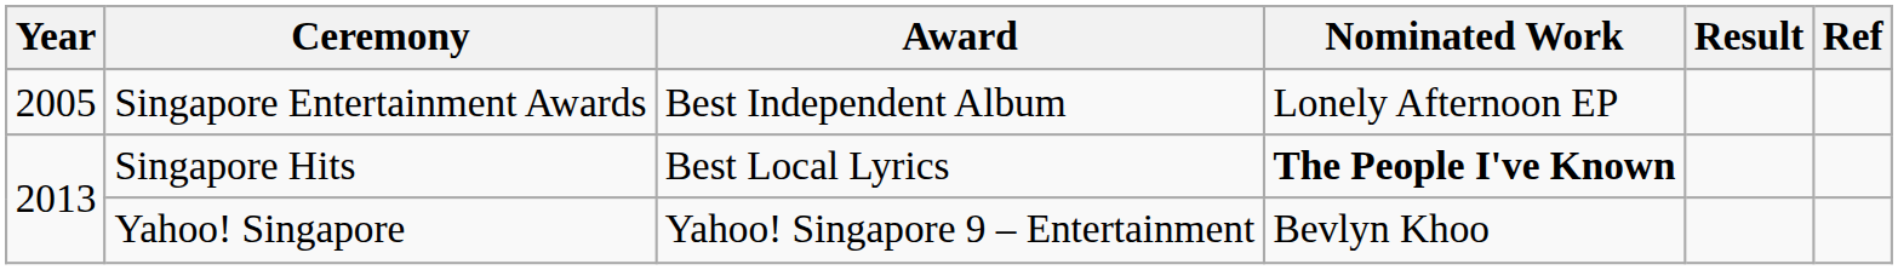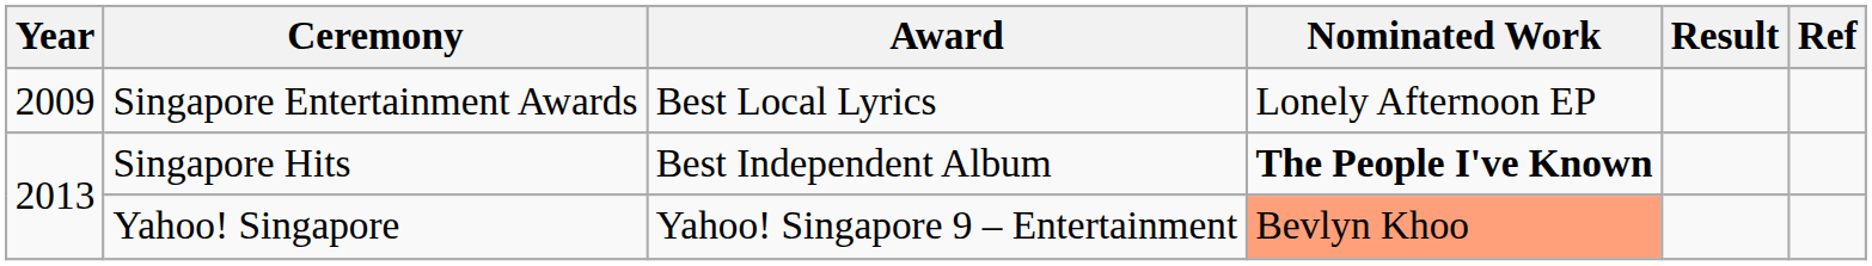 <table class="wikitable">
 <tr>
 <th>Year</th>
 <th>Ceremony</th>
 <th>Award</th>
 <th>Nominated Work</th>
 <th>Result</th>
 <th>Ref</th>
 </tr>
 <tr>
-<td>2005</td>
+<td>2009</td>
 <td>Singapore Entertainment Awards</td>
-<td>Best Independent Album</td>
+<td>Best Local Lyrics</td>
 <td>Lonely Afternoon EP</td>
 <td></td>
 <td></td>
 </tr>
 <tr>
 <td rowspan="2">2013</td>
 <td>Singapore Hits</td>
-<td>Best Local Lyrics</td>
+<td>Best Independent Album</td>
 <td><strong>The People I've Known</strong></td>
 <td></td>
 <td></td>
 </tr>
 <tr>
 <td>Yahoo! Singapore</td>
 <td>Yahoo! Singapore 9 – Entertainment</td>
-<td>Bevlyn Khoo</td>
+<td style="background: lightsalmon;">Bevlyn Khoo</td>
 <td></td>
 <td></td>
 </tr>
 </table>
